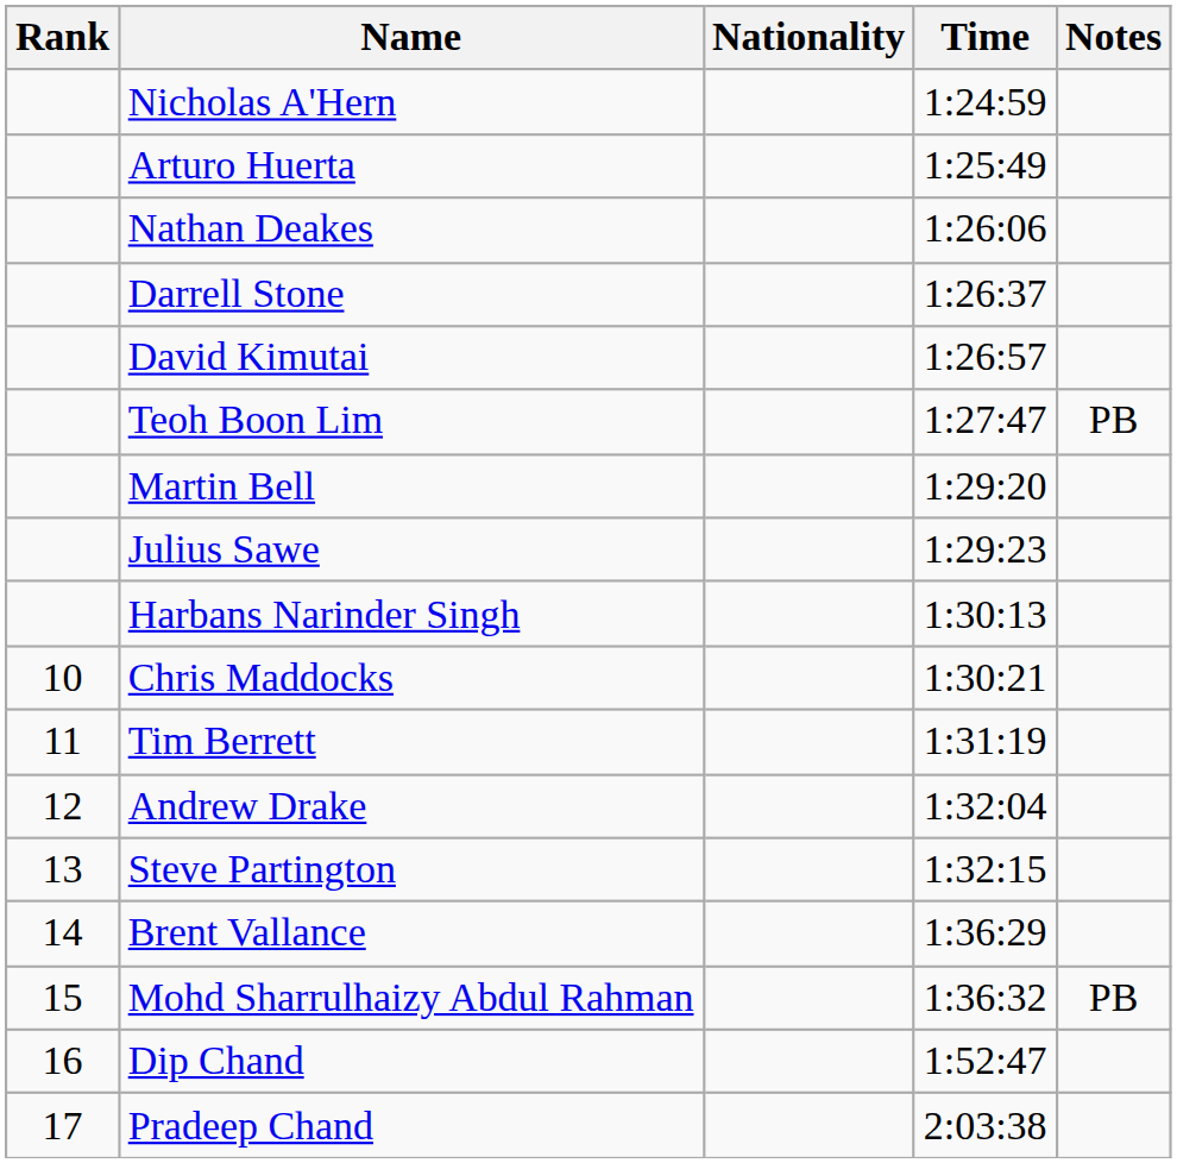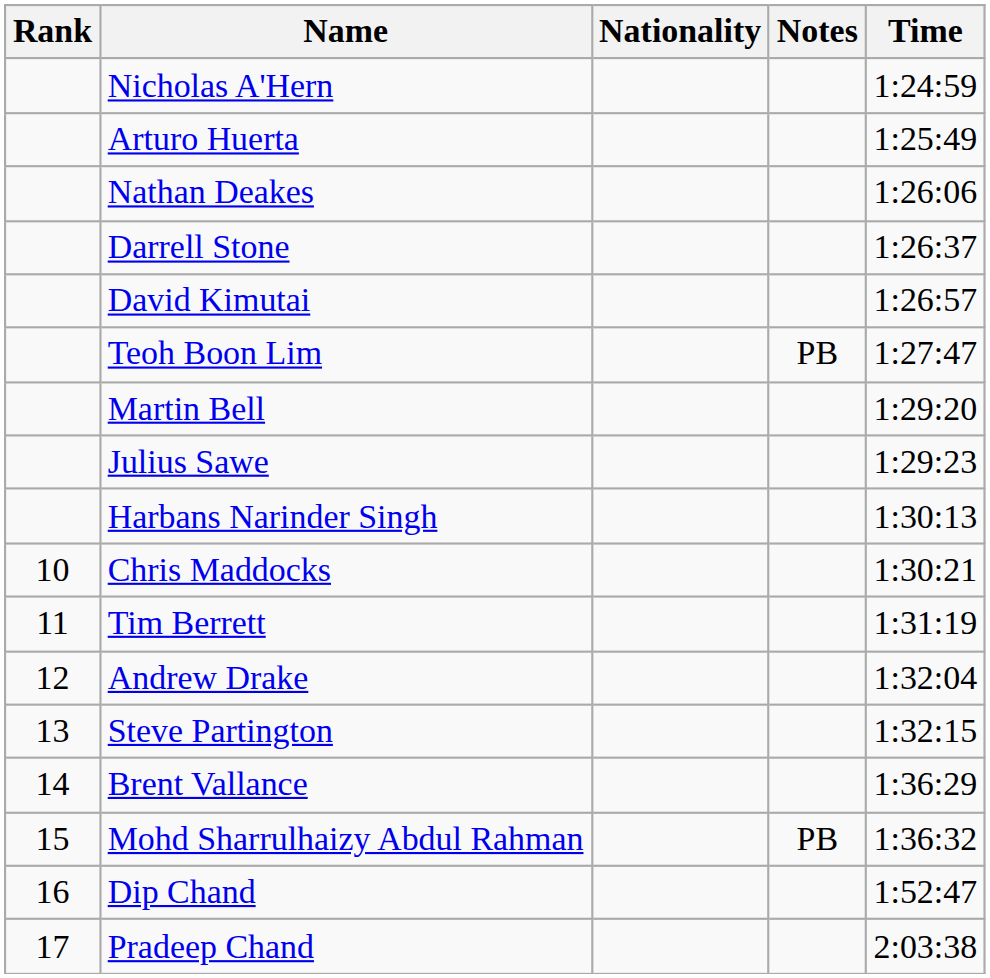 <table class="wikitable sortable" style="text-align:center">
 <tr>
 <th>Rank</th>
 <th>Name</th>
 <th>Nationality</th>
+<th>Notes</th>
 <th>Time</th>
-<th>Notes</th>
 </tr>
 <tr>
 <td></td>
 <td align=left><a href='#'>Nicholas A'Hern</a></td>
 <td align=left></td>
+<td></td>
 <td>1:24:59</td>
-<td></td>
 </tr>
 <tr>
 <td></td>
 <td align=left><a href='#'>Arturo Huerta</a></td>
 <td align=left></td>
+<td></td>
 <td>1:25:49</td>
-<td></td>
 </tr>
 <tr>
 <td></td>
 <td align=left><a href='#'>Nathan Deakes</a></td>
 <td align=left></td>
+<td></td>
 <td>1:26:06</td>
-<td></td>
 </tr>
 <tr>
 <td></td>
 <td align=left><a href='#'>Darrell Stone</a></td>
 <td align=left></td>
+<td></td>
 <td>1:26:37</td>
-<td></td>
 </tr>
 <tr>
 <td></td>
 <td align=left><a href='#'>David Kimutai</a></td>
 <td align=left></td>
+<td></td>
 <td>1:26:57</td>
-<td></td>
 </tr>
 <tr>
 <td></td>
 <td align=left><a href='#'>Teoh Boon Lim</a></td>
 <td align=left></td>
+<td>PB</td>
 <td>1:27:47</td>
-<td>PB</td>
 </tr>
 <tr>
 <td></td>
 <td align=left><a href='#'>Martin Bell</a></td>
 <td align=left></td>
+<td></td>
 <td>1:29:20</td>
-<td></td>
 </tr>
 <tr>
 <td></td>
 <td align=left><a href='#'>Julius Sawe</a></td>
 <td align=left></td>
+<td></td>
 <td>1:29:23</td>
-<td></td>
 </tr>
 <tr>
 <td></td>
 <td align=left><a href='#'>Harbans Narinder Singh</a></td>
 <td align=left></td>
+<td></td>
 <td>1:30:13</td>
-<td></td>
 </tr>
 <tr>
 <td>10</td>
 <td align=left><a href='#'>Chris Maddocks</a></td>
 <td align=left></td>
+<td></td>
 <td>1:30:21</td>
-<td></td>
 </tr>
 <tr>
 <td>11</td>
 <td align=left><a href='#'>Tim Berrett</a></td>
 <td align=left></td>
+<td></td>
 <td>1:31:19</td>
-<td></td>
 </tr>
 <tr>
 <td>12</td>
 <td align=left><a href='#'>Andrew Drake</a></td>
 <td align=left></td>
+<td></td>
 <td>1:32:04</td>
-<td></td>
 </tr>
 <tr>
 <td>13</td>
 <td align=left><a href='#'>Steve Partington</a></td>
 <td align=left></td>
+<td></td>
 <td>1:32:15</td>
-<td></td>
 </tr>
 <tr>
 <td>14</td>
 <td align=left><a href='#'>Brent Vallance</a></td>
 <td align=left></td>
+<td></td>
 <td>1:36:29</td>
-<td></td>
 </tr>
 <tr>
 <td>15</td>
 <td align=left><a href='#'>Mohd Sharrulhaizy Abdul Rahman</a></td>
 <td align=left></td>
+<td>PB</td>
 <td>1:36:32</td>
-<td>PB</td>
 </tr>
 <tr>
 <td>16</td>
 <td align=left><a href='#'>Dip Chand</a></td>
 <td align=left></td>
+<td></td>
 <td>1:52:47</td>
-<td></td>
 </tr>
 <tr>
 <td>17</td>
 <td align=left><a href='#'>Pradeep Chand</a></td>
 <td align=left></td>
+<td></td>
 <td>2:03:38</td>
-<td></td>
 </tr>
 </table>
